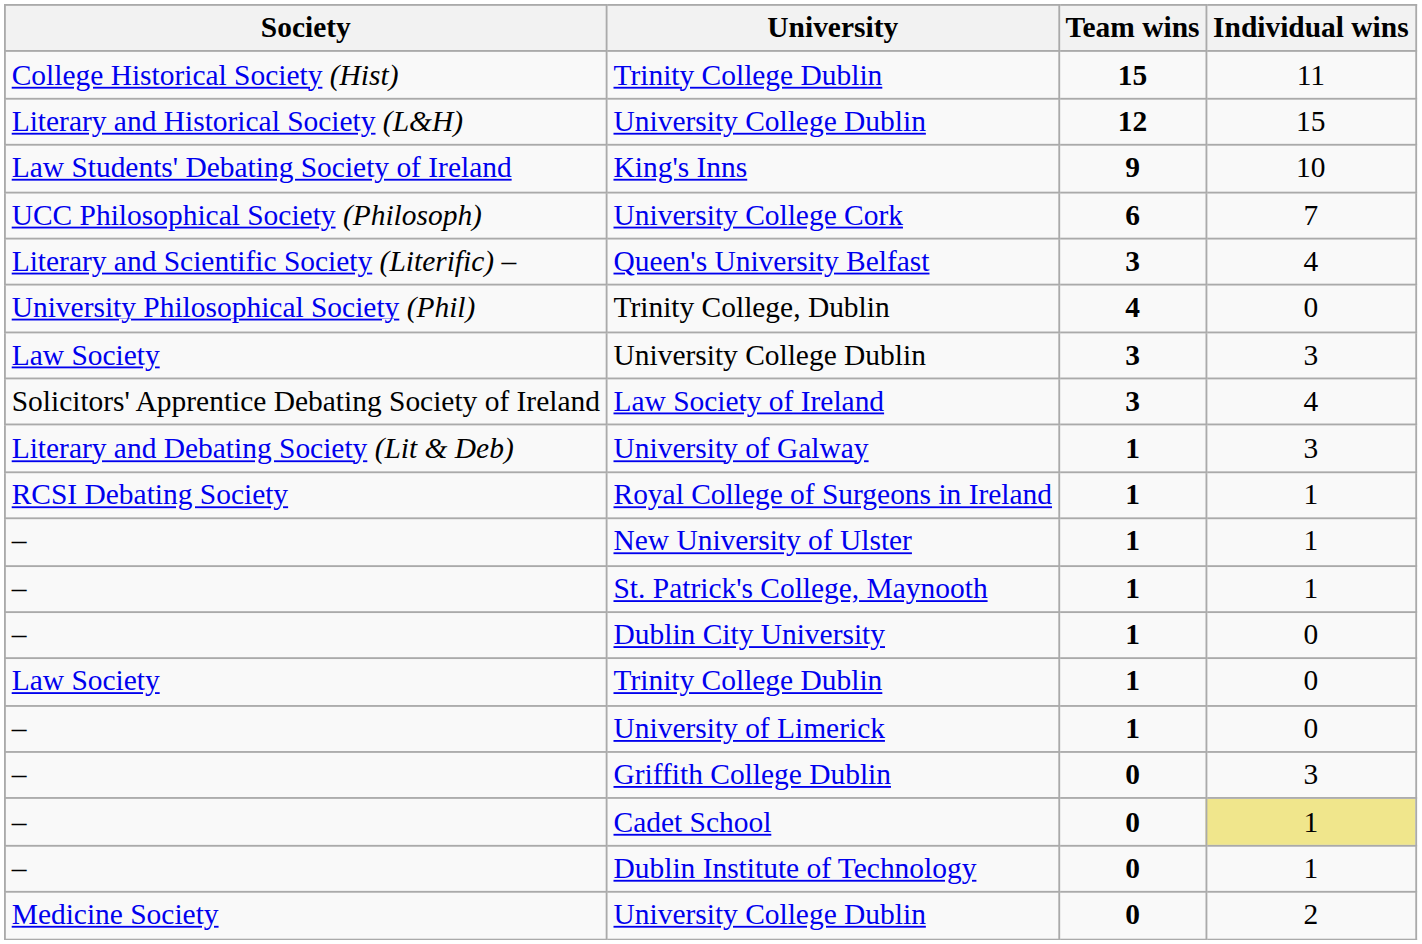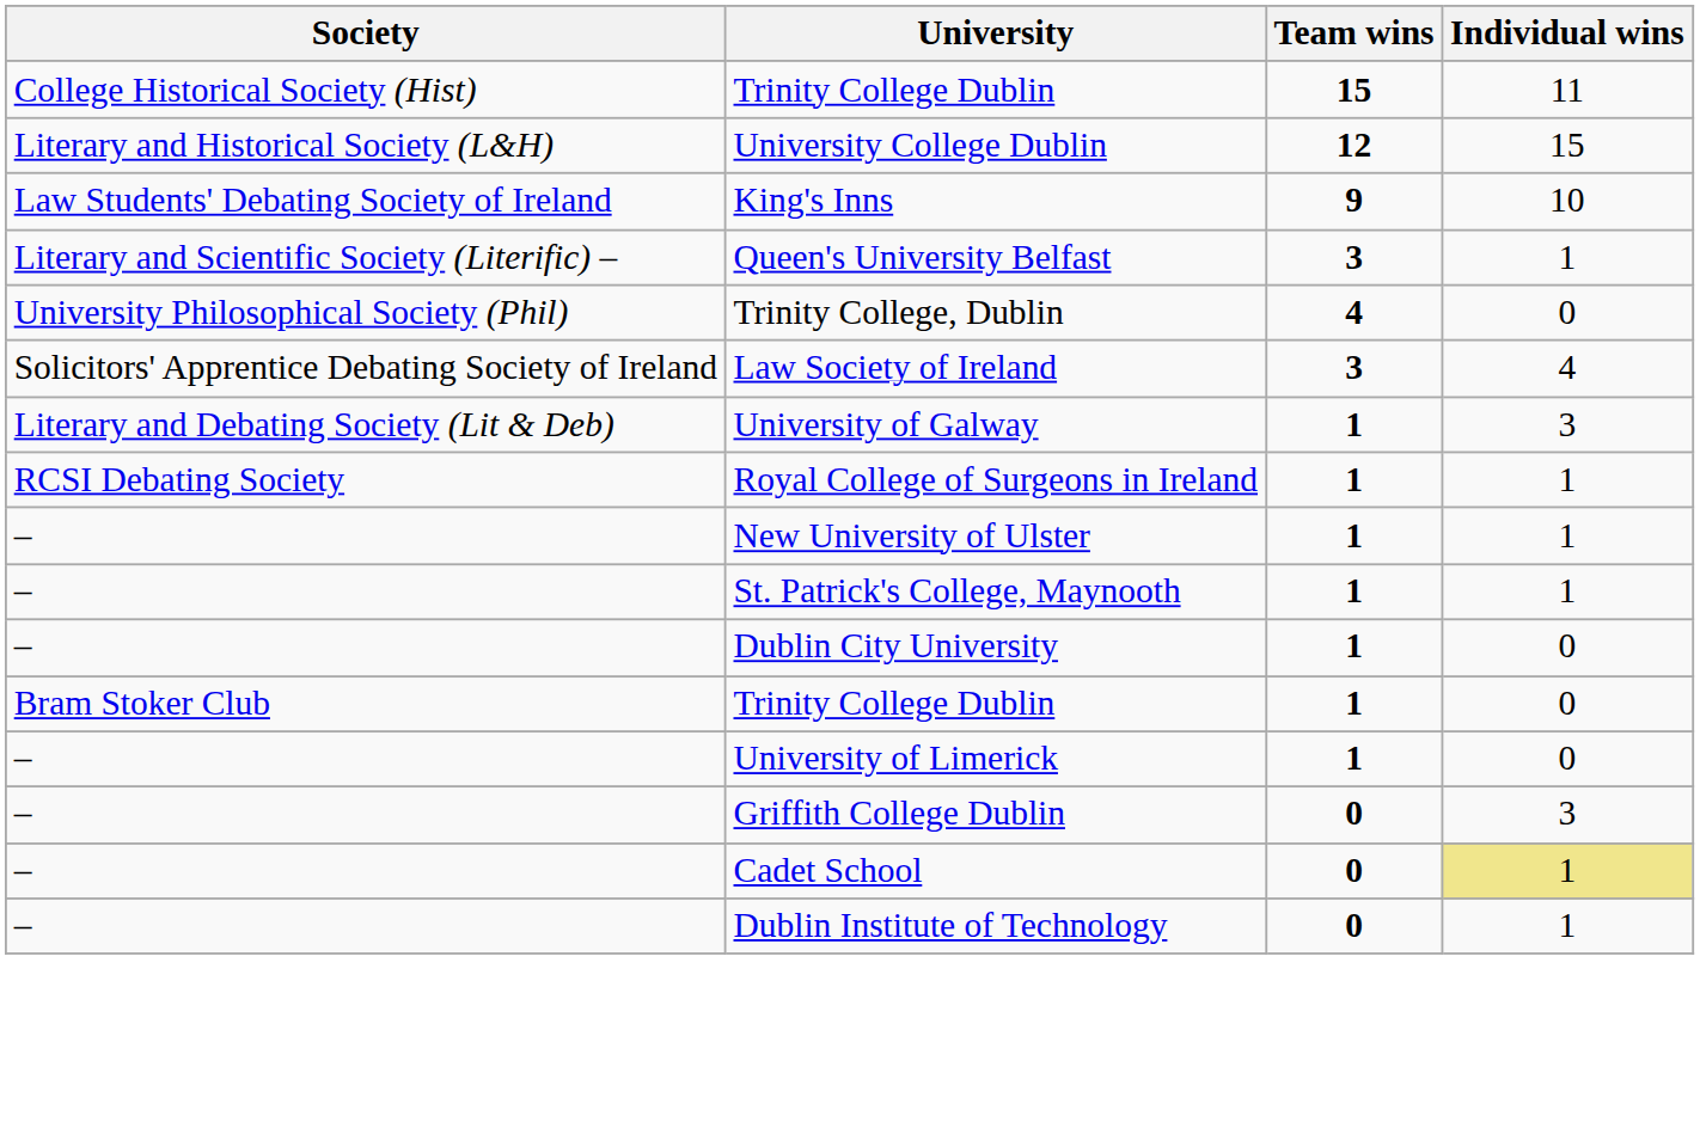 <table class="wikitable">
 <tr>
 <th>Society</th>
 <th>University</th>
 <th>Team wins</th>
 <th>Individual wins</th>
 </tr>
 <tr>
 <td><a href='#'>College Historical Society</a> <em>(Hist)</em></td>
 <td><a href='#'>Trinity College Dublin</a></td>
 <td align=center><strong>15</strong></td>
 <td align=center>11</td>
 </tr>
 <tr>
 <td><a href='#'>Literary and Historical Society</a> <em>(L&H)</em></td>
 <td><a href='#'>University College Dublin</a></td>
 <td align=center><strong>12</strong></td>
 <td align=center>15</td>
 </tr>
 <tr>
 <td><a href='#'>Law Students' Debating Society of Ireland</a></td>
 <td><a href='#'>King's Inns</a></td>
 <td align=center><strong>9</strong></td>
 <td align=center>10</td>
 </tr>
 <tr>
-<td><a href='#'>UCC Philosophical Society</a> <em>(Philosoph)</em></td>
-<td><a href='#'>University College Cork</a></td>
-<td align=center><strong>6</strong></td>
-<td align=center>7</td>
-</tr>
-<tr>
 <td><a href='#'>Literary and Scientific Society</a> <em>(Literific)</em> –</td>
 <td><a href='#'>Queen's University Belfast</a></td>
 <td align=center><strong>3</strong></td>
-<td align=center>4</td>
+<td align=center>1</td>
 </tr>
 <tr>
 <td><a href='#'>University Philosophical Society</a> <em>(Phil)</em></td>
 <td>Trinity College, Dublin</td>
 <td align=center><strong>4</strong></td>
 <td align=center>0</td>
-</tr>
-<tr>
-<td><a href='#'>Law Society</a></td>
-<td>University College Dublin</td>
-<td align=center><strong>3</strong></td>
-<td align=center>3</td>
 </tr>
 <tr>
 <td>Solicitors' Apprentice Debating Society of Ireland</td>
 <td><a href='#'>Law Society of Ireland</a></td>
 <td align=center><strong>3</strong></td>
 <td align=center>4</td>
 </tr>
 <tr>
 <td><a href='#'>Literary and Debating Society</a> <em>(Lit & Deb)</em></td>
 <td><a href='#'>University of Galway</a></td>
 <td align=center><strong>1</strong></td>
 <td align=center>3</td>
 </tr>
 <tr>
 <td><a href='#'>RCSI Debating Society</a></td>
 <td><a href='#'>Royal College of Surgeons in Ireland</a></td>
 <td align=center><strong>1</strong></td>
 <td align=center>1</td>
 </tr>
 <tr>
 <td>–</td>
 <td><a href='#'>New University of Ulster</a></td>
 <td align=center><strong>1</strong></td>
 <td align=center>1</td>
 </tr>
 <tr>
 <td>–</td>
 <td><a href='#'>St. Patrick's College, Maynooth</a></td>
 <td align=center><strong>1</strong></td>
 <td align=center>1</td>
 </tr>
 <tr>
 <td>–</td>
 <td><a href='#'>Dublin City University</a></td>
 <td align=center><strong>1</strong></td>
 <td align=center>0</td>
 </tr>
 <tr>
-<td><a href='#'>Law Society</a></td>
+<td><a href='#'>Bram Stoker Club</a></td>
 <td><a href='#'>Trinity College Dublin</a></td>
 <td align=center><strong>1</strong></td>
 <td align=center>0</td>
 </tr>
 <tr>
 <td>–</td>
 <td><a href='#'>University of Limerick</a></td>
 <td align=center><strong>1</strong></td>
 <td align=center>0</td>
 </tr>
 <tr>
 <td>–</td>
 <td><a href='#'>Griffith College Dublin</a></td>
 <td align=center><strong>0</strong></td>
 <td align=center>3</td>
 </tr>
 <tr>
 <td>–</td>
 <td><a href='#'>Cadet School</a></td>
 <td align=center><strong>0</strong></td>
 <td align=center style="background: khaki;">1</td>
 </tr>
 <tr>
 <td>–</td>
 <td><a href='#'>Dublin Institute of Technology</a></td>
 <td align=center><strong>0</strong></td>
 <td align=center>1</td>
 </tr>
-<tr>
-<td><a href='#'>Medicine Society</a></td>
-<td><a href='#'>University College Dublin</a></td>
-<td align=center><strong>0</strong></td>
-<td align=center>2</td>
-</tr>
 </table>
